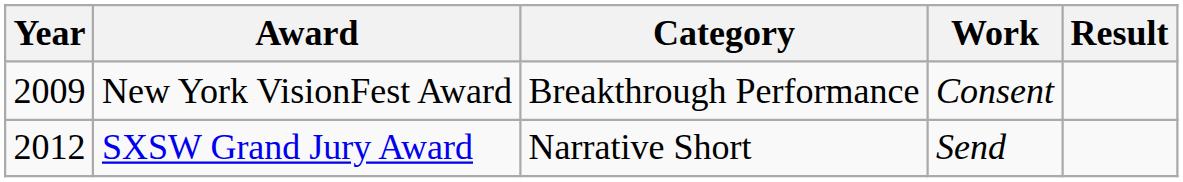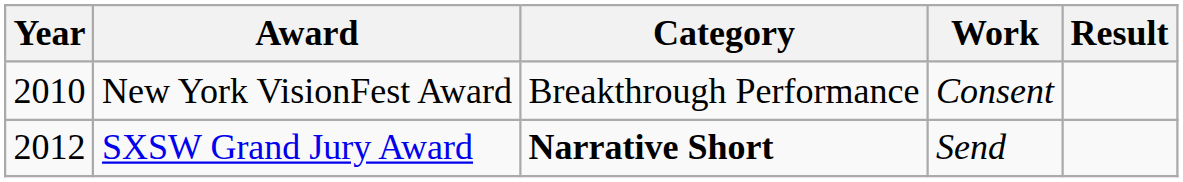 <table class="wikitable sortable">
 <tr>
 <th>Year</th>
 <th>Award</th>
 <th>Category</th>
 <th>Work</th>
 <th>Result</th>
 </tr>
 <tr>
-<td>2009</td>
+<td>2010</td>
 <td>New York VisionFest Award</td>
 <td>Breakthrough Performance</td>
 <td><em>Consent</em></td>
 <td></td>
 </tr>
 <tr>
 <td>2012</td>
 <td><a href='#'>SXSW Grand Jury Award</a></td>
-<td>Narrative Short</td>
+<td><strong>Narrative Short</strong></td>
 <td><em>Send</em></td>
 <td></td>
 </tr>
 </table>
